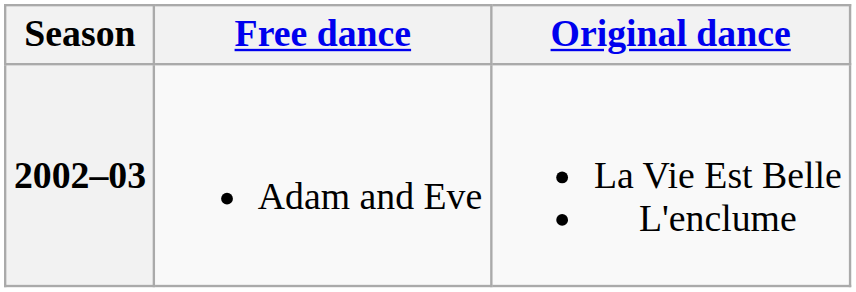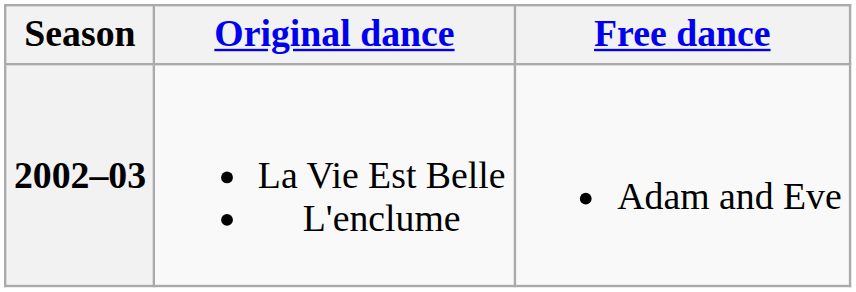 <table class="wikitable" style="text-align:center">
 <tr>
 <th>Season</th>
+<th><a href='#'>Original dance</a></th>
 <th><a href='#'>Free dance</a></th>
-<th><a href='#'>Original dance</a></th>
 </tr>
 <tr>
 <th>2002–03 <br> </th>
+<td><br><ul><li>La Vie Est Belle</li><li>L'enclume</li></ul></td>
 <td><br><ul><li>Adam and Eve <br></li></ul></td>
-<td><br><ul><li>La Vie Est Belle</li><li>L'enclume</li></ul></td>
 </tr>
 </table>
